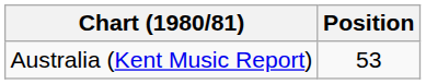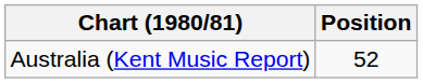 <table class="wikitable">
 <tr>
 <th>Chart (1980/81)</th>
 <th>Position</th>
 </tr>
 <tr>
 <td>Australia (<a href='#'>Kent Music Report</a>)</td>
-<td align="center">53</td>
+<td align="center">52</td>
 </tr>
 </table>
